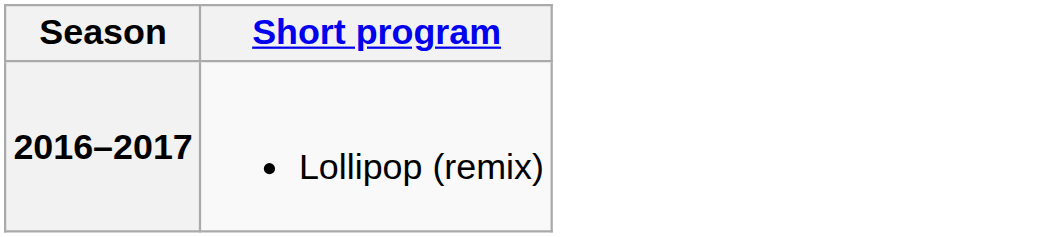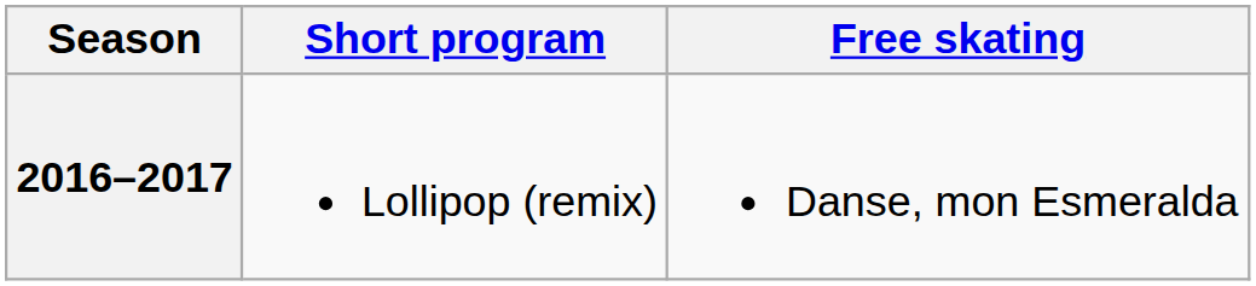 <table class=wikitable style=text-align:center>
 <tr>
 <th>Season</th>
 <th><a href='#'>Short program</a></th>
+<th><a href='#'>Free skating</a></th>
 </tr>
 <tr>
 <th>2016–2017 <br> </th>
 <td><br><ul><li>Lollipop (remix) <br></li></ul></td>
+<td><br><ul><li>Danse, mon Esmeralda <br></li></ul></td>
 </tr>
 </table>
